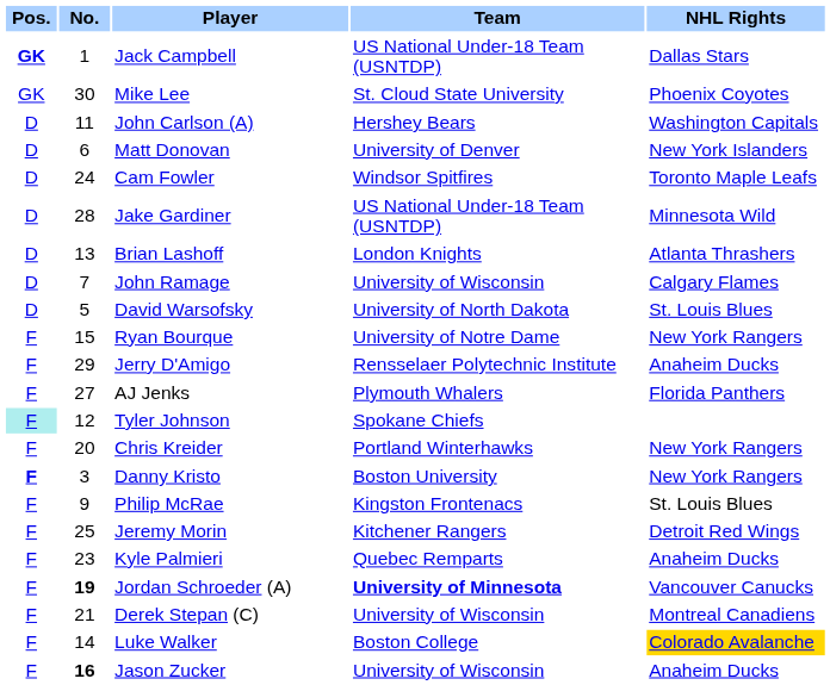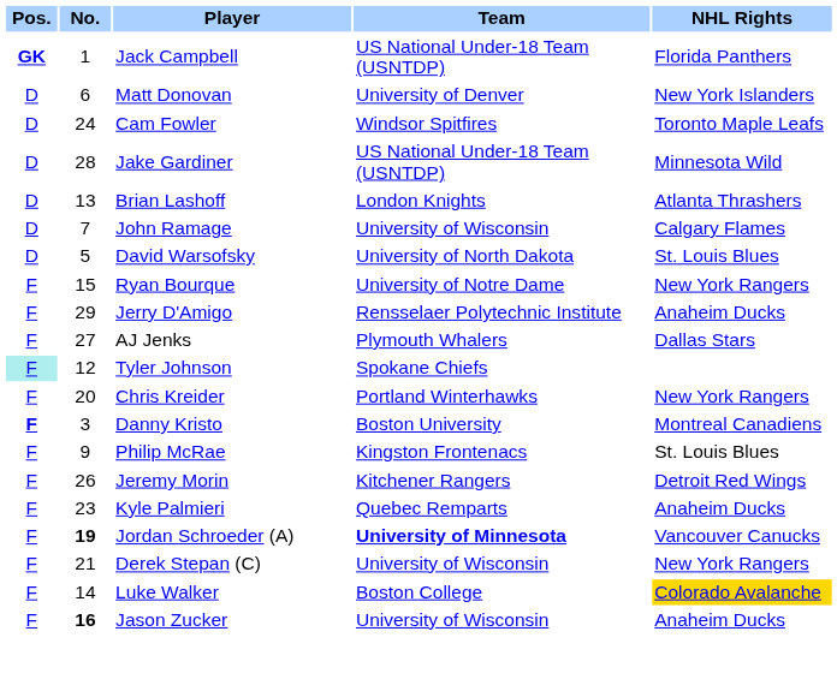 <table border="0" cellspacing="2" cellpadding="2">
 <tr bgcolor=AAD0FF>
 <th width=40>Pos.</th>
 <th width=40>No.</th>
 <th width=200>Player</th>
 <th width=250>Team</th>
 <th width=150>NHL Rights</th>
 </tr>
 <tr>
 <td style="text-align:center;"><strong><a href='#'>GK</a></strong></td>
 <td style="text-align:center;">1</td>
 <td><a href='#'>Jack Campbell</a></td>
 <td> <a href='#'>US National Under-18 Team (USNTDP)</a></td>
-<td><a href='#'>Dallas Stars</a></td>
-</tr>
-<tr>
-<td style="text-align:center;"><a href='#'>GK</a></td>
-<td style="text-align:center;">30</td>
-<td><a href='#'>Mike Lee</a></td>
-<td> <a href='#'>St. Cloud State University</a></td>
-<td><a href='#'>Phoenix Coyotes</a></td>
-<td></td>
-<td></td>
-</tr>
-<tr>
-<td style="text-align:center;"><a href='#'>D</a></td>
-<td style="text-align:center;">11</td>
-<td><a href='#'>John Carlson (A)</a></td>
-<td> <a href='#'>Hershey Bears</a></td>
-<td><a href='#'>Washington Capitals</a></td>
-<td></td>
-<td></td>
+<td><a href='#'>Florida Panthers</a></td>
 </tr>
 <tr>
 <td style="text-align:center;"><a href='#'>D</a></td>
 <td style="text-align:center;">6</td>
 <td><a href='#'>Matt Donovan</a></td>
 <td> <a href='#'>University of Denver</a></td>
 <td><a href='#'>New York Islanders</a></td>
 <td></td>
 <td></td>
 </tr>
 <tr>
 <td style="text-align:center;"><a href='#'>D</a></td>
 <td style="text-align:center;">24</td>
 <td><a href='#'>Cam Fowler</a></td>
 <td> <a href='#'>Windsor Spitfires</a></td>
 <td><a href='#'>Toronto Maple Leafs</a></td>
 </tr>
 <tr>
 <td style="text-align:center;"><a href='#'>D</a></td>
 <td style="text-align:center;">28</td>
 <td><a href='#'>Jake Gardiner</a></td>
 <td> <a href='#'>US National Under-18 Team (USNTDP)</a></td>
 <td><a href='#'>Minnesota Wild</a></td>
 </tr>
 <tr>
 <td style="text-align:center;"><a href='#'>D</a></td>
 <td style="text-align:center;">13</td>
 <td><a href='#'>Brian Lashoff</a></td>
 <td> <a href='#'>London Knights</a></td>
 <td><a href='#'>Atlanta Thrashers</a></td>
 </tr>
 <tr>
 <td style="text-align:center;"><a href='#'>D</a></td>
 <td style="text-align:center;">7</td>
 <td><a href='#'>John Ramage</a></td>
 <td> <a href='#'>University of Wisconsin</a></td>
 <td><a href='#'>Calgary Flames</a></td>
 </tr>
 <tr>
 <td style="text-align:center;"><a href='#'>D</a></td>
 <td style="text-align:center;">5</td>
 <td><a href='#'>David Warsofsky</a></td>
 <td> <a href='#'>University of North Dakota</a></td>
 <td><a href='#'>St. Louis Blues</a></td>
 </tr>
 <tr>
 <td style="text-align:center;"><a href='#'>F</a></td>
 <td style="text-align:center;">15</td>
 <td><a href='#'>Ryan Bourque</a></td>
 <td> <a href='#'>University of Notre Dame</a></td>
 <td><a href='#'>New York Rangers</a></td>
 </tr>
 <tr>
 <td style="text-align:center;"><a href='#'>F</a></td>
 <td style="text-align:center;">29</td>
 <td><a href='#'>Jerry D'Amigo</a></td>
 <td> <a href='#'>Rensselaer Polytechnic Institute</a></td>
 <td><a href='#'>Anaheim Ducks</a></td>
 </tr>
 <tr>
 <td style="text-align:center;"><a href='#'>F</a></td>
 <td style="text-align:center;">27</td>
 <td>AJ Jenks</td>
 <td> <a href='#'>Plymouth Whalers</a></td>
-<td><a href='#'>Florida Panthers</a></td>
+<td><a href='#'>Dallas Stars</a></td>
 </tr>
 <tr>
 <td style="background: paleturquoise; text-align:center;"><a href='#'>F</a></td>
 <td style="text-align:center;">12</td>
 <td><a href='#'>Tyler Johnson</a></td>
 <td> <a href='#'>Spokane Chiefs</a></td>
 <td></td>
 </tr>
 <tr>
 <td style="text-align:center;"><a href='#'>F</a></td>
 <td style="text-align:center;">20</td>
 <td><a href='#'>Chris Kreider</a></td>
 <td> <a href='#'>Portland Winterhawks</a></td>
 <td><a href='#'>New York Rangers</a></td>
 </tr>
 <tr>
 <td style="text-align:center;"><strong><a href='#'>F</a></strong></td>
 <td style="text-align:center;">3</td>
 <td><a href='#'>Danny Kristo</a></td>
 <td> <a href='#'>Boston University</a></td>
-<td><a href='#'>New York Rangers</a></td>
+<td><a href='#'>Montreal Canadiens</a></td>
 </tr>
 <tr>
 <td style="text-align:center;"><a href='#'>F</a></td>
 <td style="text-align:center;">9</td>
 <td><a href='#'>Philip McRae</a></td>
 <td> <a href='#'>Kingston Frontenacs</a></td>
 <td>St. Louis Blues</td>
 </tr>
 <tr>
 <td style="text-align:center;"><a href='#'>F</a></td>
-<td style="text-align:center;">25</td>
+<td style="text-align:center;">26</td>
 <td><a href='#'>Jeremy Morin</a></td>
 <td> <a href='#'>Kitchener Rangers</a></td>
 <td><a href='#'>Detroit Red Wings</a></td>
 </tr>
 <tr>
 <td style="text-align:center;"><a href='#'>F</a></td>
 <td style="text-align:center;">23</td>
 <td><a href='#'>Kyle Palmieri</a></td>
 <td> <a href='#'>Quebec Remparts</a></td>
 <td><a href='#'>Anaheim Ducks</a></td>
 </tr>
 <tr>
 <td style="text-align:center;"><a href='#'>F</a></td>
 <td style="text-align:center;"><strong>19</strong></td>
 <td><a href='#'>Jordan Schroeder</a> (A)</td>
 <td><strong> <a href='#'>University of Minnesota</a></strong></td>
 <td><a href='#'>Vancouver Canucks</a></td>
 </tr>
 <tr>
 <td style="text-align:center;"><a href='#'>F</a></td>
 <td style="text-align:center;">21</td>
 <td><a href='#'>Derek Stepan</a> (C)</td>
 <td> <a href='#'>University of Wisconsin</a></td>
-<td><a href='#'>Montreal Canadiens</a></td>
+<td><a href='#'>New York Rangers</a></td>
 </tr>
 <tr>
 <td style="text-align:center;"><a href='#'>F</a></td>
 <td style="text-align:center;">14</td>
 <td><a href='#'>Luke Walker</a></td>
 <td> <a href='#'>Boston College</a></td>
 <td style="background: gold;"><a href='#'>Colorado Avalanche</a></td>
 </tr>
 <tr>
 <td style="text-align:center;"><a href='#'>F</a></td>
 <td style="text-align:center;"><strong>16</strong></td>
 <td><a href='#'>Jason Zucker</a></td>
 <td> <a href='#'>University of Wisconsin</a></td>
 <td><a href='#'>Anaheim Ducks</a></td>
 </tr>
 </table>
